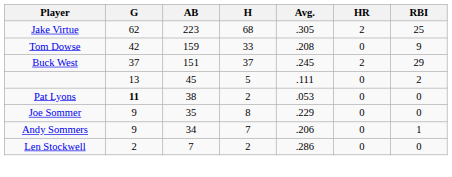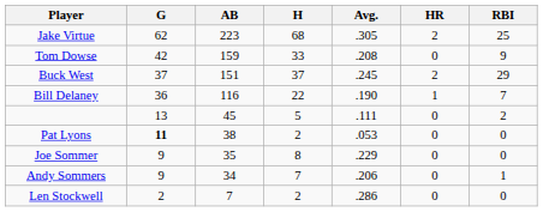 <table class="wikitable sortable">
 <tr>
 <th bgcolor="#DDDDFF" width="16%">Player</th>
 <th bgcolor="#DDDDFF" width="9%">G</th>
 <th bgcolor="#DDDDFF" width="9%">AB</th>
 <th bgcolor="#DDDDFF" width="9%">H</th>
 <th bgcolor="#DDDDFF" width="9%">Avg.</th>
 <th bgcolor="#DDDDFF" width="9%">HR</th>
 <th bgcolor="#DDDDFF" width="9%">RBI</th>
 </tr>
 <tr align="center">
 <td><a href='#'>Jake Virtue</a></td>
 <td>62</td>
 <td>223</td>
 <td>68</td>
 <td>.305</td>
 <td>2</td>
 <td>25</td>
 </tr>
 <tr align=center>
 <td><a href='#'>Tom Dowse</a></td>
 <td>42</td>
 <td>159</td>
 <td>33</td>
 <td>.208</td>
 <td>0</td>
 <td>9</td>
 </tr>
 <tr align=center>
 <td><a href='#'>Buck West</a></td>
 <td>37</td>
 <td>151</td>
 <td>37</td>
 <td>.245</td>
 <td>2</td>
 <td>29</td>
+</tr>
+<tr align=center>
+<td><a href='#'>Bill Delaney</a></td>
+<td>36</td>
+<td>116</td>
+<td>22</td>
+<td>.190</td>
+<td>1</td>
+<td>7</td>
 </tr>
 <tr align=center>
 <td></td>
 <td>13</td>
 <td>45</td>
 <td>5</td>
 <td>.111</td>
 <td>0</td>
 <td>2</td>
 </tr>
 <tr align="center">
 <td><a href='#'>Pat Lyons</a></td>
 <td><strong>11</strong></td>
 <td>38</td>
 <td>2</td>
 <td>.053</td>
 <td>0</td>
 <td>0</td>
 </tr>
 <tr align=center>
 <td><a href='#'>Joe Sommer</a></td>
 <td>9</td>
 <td>35</td>
 <td>8</td>
 <td>.229</td>
 <td>0</td>
 <td>0</td>
 </tr>
 <tr align=center>
 <td><a href='#'>Andy Sommers</a></td>
 <td>9</td>
 <td>34</td>
 <td>7</td>
 <td>.206</td>
 <td>0</td>
 <td>1</td>
 </tr>
 <tr align=center>
 <td><a href='#'>Len Stockwell</a></td>
 <td>2</td>
 <td>7</td>
 <td>2</td>
 <td>.286</td>
 <td>0</td>
 <td>0</td>
 </tr>
 </table>
